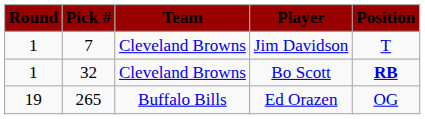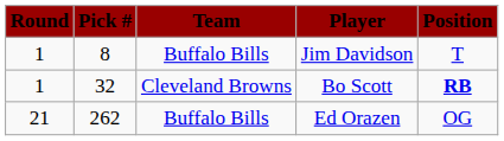 <table class="wikitable" style="text-align:center">
 <tr style="background:#900;">
 <td><strong><span>Round</span></strong></td>
 <td><strong><span>Pick #</span></strong></td>
 <td><strong><span>Team</span></strong></td>
 <td><strong><span>Player</span></strong></td>
 <td><strong><span>Position</span></strong></td>
 </tr>
 <tr>
 <td>1</td>
-<td align=center>7</td>
-<td><a href='#'>Cleveland Browns</a></td>
+<td align=center>8</td>
+<td><a href='#'>Buffalo Bills</a></td>
 <td><a href='#'>Jim Davidson</a></td>
 <td><a href='#'>T</a></td>
 </tr>
 <tr>
 <td>1</td>
 <td align=center>32</td>
 <td><a href='#'>Cleveland Browns</a></td>
 <td><a href='#'>Bo Scott</a></td>
 <td><strong><a href='#'>RB</a></strong></td>
 </tr>
 <tr>
-<td>19</td>
-<td align=center>265</td>
+<td>21</td>
+<td align=center>262</td>
 <td><a href='#'>Buffalo Bills</a></td>
 <td><a href='#'>Ed Orazen</a></td>
 <td><a href='#'>OG</a></td>
 </tr>
 </table>
